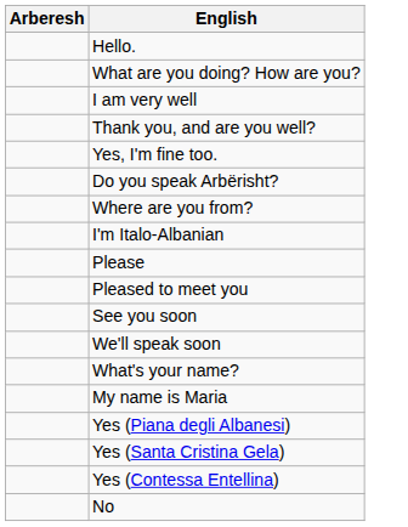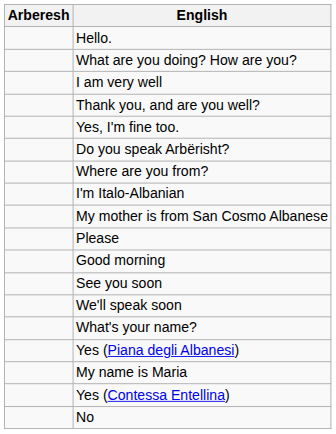 <table class="wikitable">
 <tr>
 <th>Arberesh</th>
 <th>English</th>
 </tr>
 <tr>
 <td></td>
 <td>Hello.</td>
 </tr>
 <tr>
 <td></td>
 <td>What are you doing? How are you?</td>
 </tr>
 <tr>
 <td></td>
 <td>I am very well</td>
 </tr>
 <tr>
 <td></td>
 <td>Thank you, and are you well?</td>
 </tr>
 <tr>
 <td></td>
 <td>Yes, I'm fine too.</td>
 </tr>
 <tr>
 <td></td>
 <td>Do you speak Arbërisht?</td>
 </tr>
 <tr>
 <td></td>
 <td>Where are you from?</td>
 </tr>
 <tr>
 <td></td>
 <td>I'm Italo-Albanian</td>
 </tr>
 <tr>
 <td></td>
+<td>My mother is from San Cosmo Albanese</td>
+</tr>
+<tr>
+<td></td>
 <td>Please</td>
 </tr>
 <tr>
 <td></td>
-<td>Pleased to meet you</td>
+<td>Good morning</td>
 </tr>
 <tr>
 <td></td>
 <td>See you soon</td>
 </tr>
 <tr>
 <td></td>
 <td>We'll speak soon</td>
 </tr>
 <tr>
 <td></td>
 <td>What's your name?</td>
 </tr>
 <tr>
 <td></td>
-<td>My name is Maria</td>
-</tr>
-<tr>
-<td></td>
 <td>Yes (<a href='#'>Piana degli Albanesi</a>)</td>
 </tr>
 <tr>
 <td></td>
-<td>Yes (<a href='#'>Santa Cristina Gela</a>)</td>
+<td>My name is Maria</td>
 </tr>
 <tr>
 <td></td>
 <td>Yes (<a href='#'>Contessa Entellina</a>)</td>
 </tr>
 <tr>
 <td></td>
 <td>No</td>
 </tr>
 </table>
